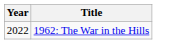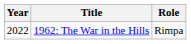 <table class="wikitable">
 <tr>
 <th>Year</th>
 <th>Title</th>
+<th>Role</th>
 </tr>
 <tr>
 <td>2022</td>
 <td><a href='#'>1962: The War in the Hills</a></td>
+<td>Rimpa</td>
 </tr>
 </table>
